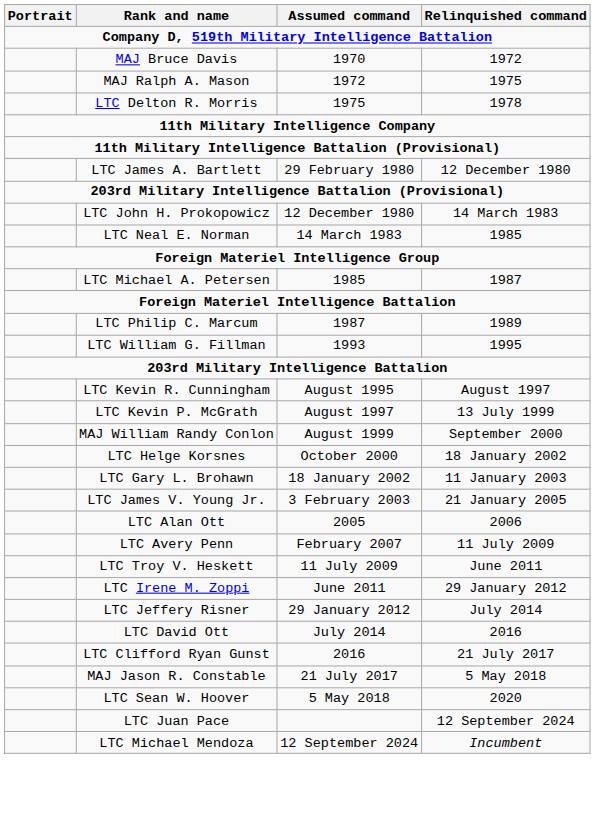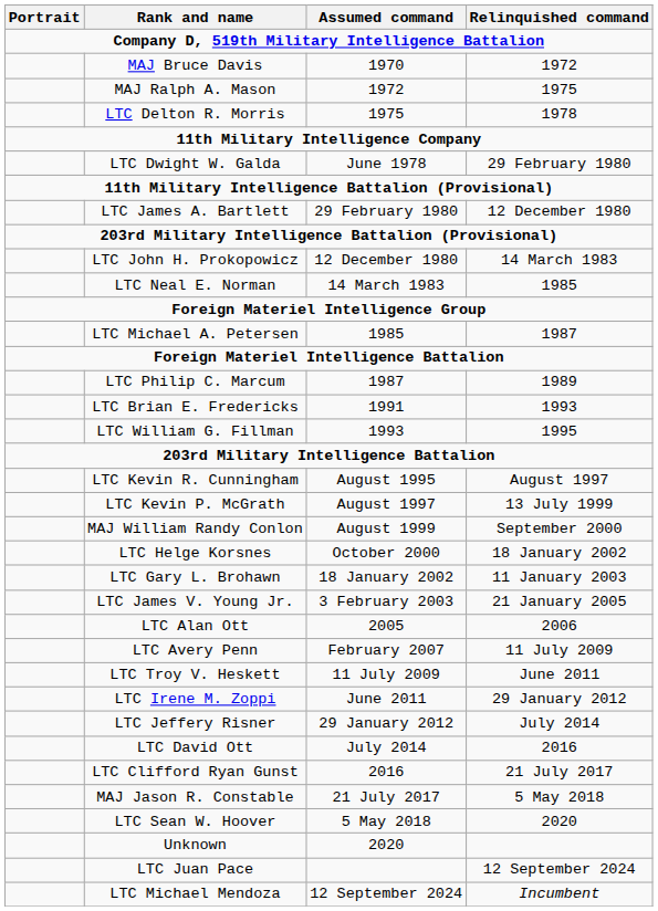 <table class="wikitable sortable" style="text-align:center;">
 <tr>
 <th>Portrait</th>
 <th>Rank and name</th>
 <th>Assumed command</th>
 <th>Relinquished command</th>
 </tr>
 <tr>
 <td colspan="4"><strong>Company D, <a href='#'>519th Military Intelligence Battalion</a></strong></td>
 </tr>
 <tr>
 <td></td>
 <td><a href='#'>MAJ</a> Bruce Davis</td>
 <td>1970</td>
 <td>1972</td>
 </tr>
 <tr>
 <td></td>
 <td>MAJ Ralph A. Mason</td>
 <td>1972</td>
 <td>1975</td>
 </tr>
 <tr>
 <td></td>
 <td><a href='#'>LTC</a> Delton R. Morris</td>
 <td>1975</td>
 <td>1978</td>
 </tr>
 <tr>
 <td colspan="4"><strong>11th Military Intelligence Company</strong></td>
+</tr>
+<tr>
+<td></td>
+<td>LTC Dwight W. Galda</td>
+<td>June 1978</td>
+<td>29 February 1980</td>
 </tr>
 <tr>
 <td colspan="4"><strong>11th Military Intelligence Battalion (Provisional)</strong></td>
 </tr>
 <tr>
 <td></td>
 <td>LTC James A. Bartlett</td>
 <td>29 February 1980</td>
 <td>12 December 1980</td>
 </tr>
 <tr>
 <td colspan="4"><strong>203rd Military Intelligence Battalion (Provisional)</strong></td>
 </tr>
 <tr>
 <td></td>
 <td>LTC John H. Prokopowicz</td>
 <td>12 December 1980</td>
 <td>14 March 1983</td>
 </tr>
 <tr>
 <td></td>
 <td>LTC Neal E. Norman</td>
 <td>14 March 1983</td>
 <td>1985</td>
 </tr>
 <tr>
 <td colspan="4"><strong>Foreign Materiel Intelligence Group</strong></td>
 </tr>
 <tr>
 <td></td>
 <td>LTC Michael A. Petersen</td>
 <td>1985</td>
 <td>1987</td>
 </tr>
 <tr>
 <td colspan="4"><strong>Foreign Materiel Intelligence Battalion</strong></td>
 </tr>
 <tr>
 <td></td>
 <td>LTC Philip C. Marcum</td>
 <td>1987</td>
 <td>1989</td>
+</tr>
+<tr>
+<td></td>
+<td>LTC Brian E. Fredericks</td>
+<td>1991</td>
+<td>1993</td>
 </tr>
 <tr>
 <td></td>
 <td>LTC William G. Fillman</td>
 <td>1993</td>
 <td>1995</td>
 </tr>
 <tr>
 <td colspan="4"><strong>203rd Military Intelligence Battalion</strong></td>
 </tr>
 <tr>
 <td></td>
 <td>LTC Kevin R. Cunningham</td>
 <td>August 1995</td>
 <td>August 1997</td>
 </tr>
 <tr>
 <td></td>
 <td>LTC Kevin P. McGrath</td>
 <td>August 1997</td>
 <td>13 July 1999</td>
 </tr>
 <tr>
 <td></td>
 <td>MAJ William Randy Conlon</td>
 <td>August 1999</td>
 <td>September 2000</td>
 </tr>
 <tr>
 <td></td>
 <td>LTC Helge Korsnes</td>
 <td>October 2000</td>
 <td>18 January 2002</td>
 </tr>
 <tr>
 <td></td>
 <td>LTC Gary L. Brohawn</td>
 <td>18 January 2002</td>
 <td>11 January 2003</td>
 </tr>
 <tr>
 <td></td>
 <td>LTC James V. Young Jr.</td>
 <td>3 February 2003</td>
 <td>21 January 2005</td>
 </tr>
 <tr>
 <td></td>
 <td>LTC Alan Ott</td>
 <td>2005</td>
 <td>2006</td>
 </tr>
 <tr>
 <td></td>
 <td>LTC Avery Penn</td>
 <td>February 2007</td>
 <td>11 July 2009</td>
 </tr>
 <tr>
 <td></td>
 <td>LTC Troy V. Heskett</td>
 <td>11 July 2009</td>
 <td>June 2011</td>
 </tr>
 <tr>
 <td></td>
 <td>LTC <a href='#'>Irene M. Zoppi</a></td>
 <td>June 2011</td>
 <td>29 January 2012</td>
 </tr>
 <tr>
 <td></td>
 <td>LTC Jeffery Risner</td>
 <td>29 January 2012</td>
 <td>July 2014</td>
 </tr>
 <tr>
 <td></td>
 <td>LTC David Ott</td>
 <td>July 2014</td>
 <td>2016</td>
 </tr>
 <tr>
 <td></td>
 <td>LTC Clifford Ryan Gunst</td>
 <td>2016</td>
 <td>21 July 2017</td>
 </tr>
 <tr>
 <td></td>
 <td>MAJ Jason R. Constable</td>
 <td>21 July 2017</td>
 <td>5 May 2018</td>
 </tr>
 <tr>
 <td></td>
 <td>LTC Sean W. Hoover</td>
 <td>5 May 2018</td>
 <td>2020</td>
 </tr>
 <tr>
 <td></td>
+<td>Unknown</td>
+<td>2020</td>
+<td></td>
+</tr>
+<tr>
+<td></td>
 <td>LTC Juan Pace</td>
 <td></td>
 <td>12 September 2024</td>
 </tr>
 <tr>
 <td></td>
 <td>LTC Michael Mendoza</td>
 <td>12 September 2024</td>
 <td><em>Incumbent</em></td>
 </tr>
 </table>
